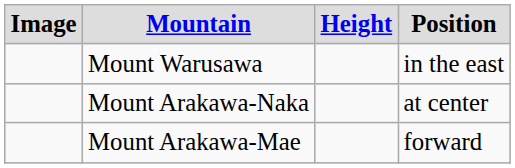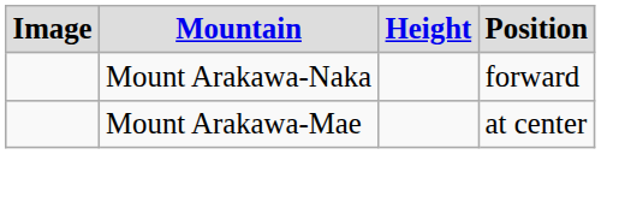 <table class="wikitable">
 <tr>
 <th style="background-color:#ddd">Image</th>
 <th style="background-color:#ddd"><a href='#'>Mountain</a></th>
 <th style="background-color:#ddd"><a href='#'>Height</a></th>
 <th style="background-color:#ddd">Position</th>
 </tr>
 <tr>
 <td></td>
-<td>Mount Warusawa</td>
-<td></td>
-<td>in the east</td>
-</tr>
-<tr>
-<td></td>
 <td>Mount Arakawa-Naka</td>
 <td></td>
-<td>at center</td>
+<td>forward</td>
 </tr>
 <tr>
 <td></td>
 <td>Mount Arakawa-Mae</td>
 <td></td>
-<td>forward</td>
+<td>at center</td>
 </tr>
 </table>
